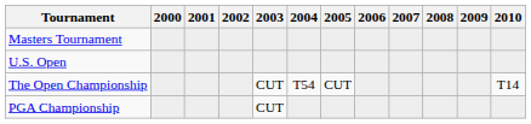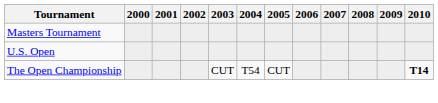 <table class="wikitable" style="font-size:95%;text-align:center;">
 <tr>
 <th>Tournament</th>
 <th>2000</th>
 <th>2001</th>
 <th>2002</th>
 <th>2003</th>
 <th>2004</th>
 <th>2005</th>
 <th>2006</th>
 <th>2007</th>
 <th>2008</th>
 <th>2009</th>
 <th>2010</th>
 </tr>
 <tr>
 <td align=left><a href='#'>Masters Tournament</a></td>
 <td style="background:#eeeeee;"></td>
 <td style="background:#eeeeee;"></td>
 <td style="background:#eeeeee;"></td>
 <td style="background:#eeeeee;"></td>
 <td style="background:#eeeeee;"></td>
 <td style="background:#eeeeee;"></td>
 <td style="background:#eeeeee;"></td>
 <td style="background:#eeeeee;"></td>
 <td style="background:#eeeeee;"></td>
 <td style="background:#eeeeee;"></td>
 <td style="background:#eeeeee;"></td>
 </tr>
 <tr>
 <td align=left><a href='#'>U.S. Open</a></td>
 <td style="background:#eeeeee;"></td>
 <td style="background:#eeeeee;"></td>
 <td style="background:#eeeeee;"></td>
 <td style="background:#eeeeee;"></td>
 <td style="background:#eeeeee;"></td>
 <td style="background:#eeeeee;"></td>
 <td style="background:#eeeeee;"></td>
 <td style="background:#eeeeee;"></td>
 <td style="background:#eeeeee;"></td>
 <td style="background:#eeeeee;"></td>
 <td style="background:#eeeeee;"></td>
 </tr>
 <tr>
 <td align=left><a href='#'>The Open Championship</a></td>
 <td style="background:#eeeeee;"></td>
 <td style="background:#eeeeee;"></td>
 <td style="background:#eeeeee;"></td>
 <td>CUT</td>
 <td>T54</td>
 <td>CUT</td>
 <td style="background:#eeeeee;"></td>
 <td style="background:#eeeeee;"></td>
 <td style="background:#eeeeee;"></td>
 <td style="background:#eeeeee;"></td>
-<td>T14</td>
-</tr>
-<tr>
-<td align=left><a href='#'>PGA Championship</a></td>
-<td style="background:#eeeeee;"></td>
-<td style="background:#eeeeee;"></td>
-<td style="background:#eeeeee;"></td>
-<td>CUT</td>
-<td style="background:#eeeeee;"></td>
-<td style="background:#eeeeee;"></td>
-<td style="background:#eeeeee;"></td>
-<td style="background:#eeeeee;"></td>
-<td style="background:#eeeeee;"></td>
-<td style="background:#eeeeee;"></td>
-<td style="background:#eeeeee;"></td>
+<td><strong>T14</strong></td>
 </tr>
 </table>
